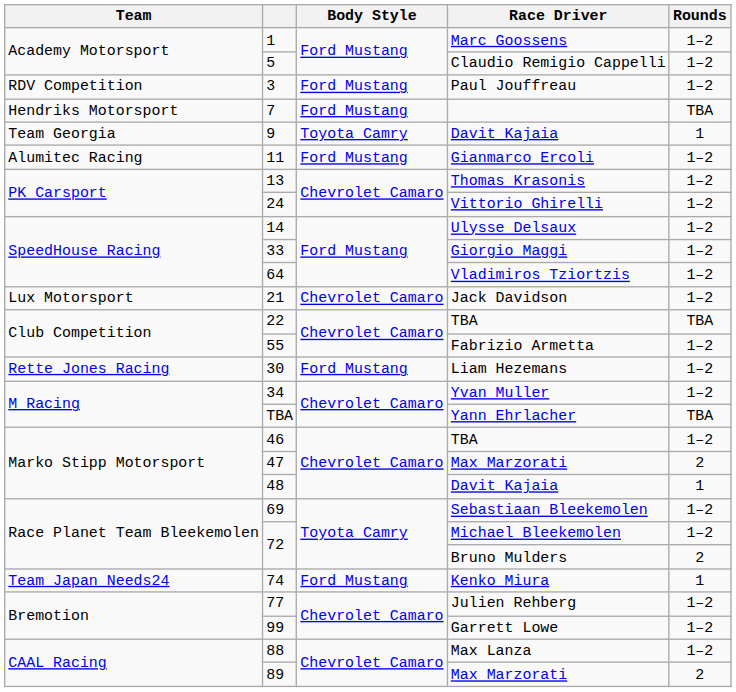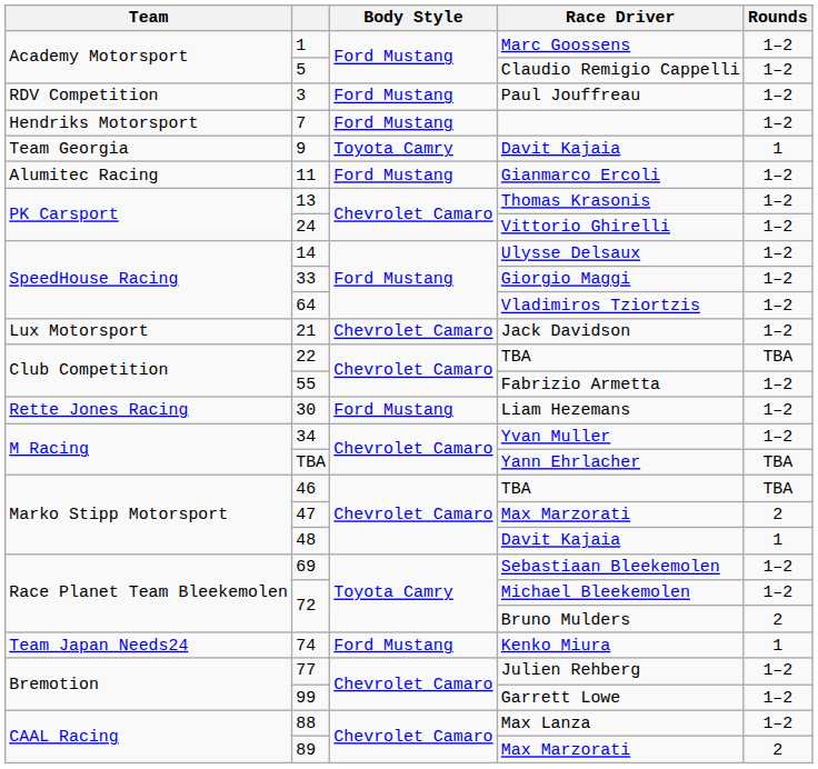 <table class="wikitable" style="font-size: 85%">
 <tr>
 <th>Team</th>
 <th></th>
 <th>Body Style</th>
 <th>Race Driver</th>
 <th>Rounds</th>
 </tr>
 <tr>
 <td rowspan="2"> Academy Motorsport</td>
 <td>1</td>
 <td rowspan="2"><a href='#'>Ford Mustang</a></td>
 <td> <a href='#'>Marc Goossens</a></td>
 <td align="center">1–2</td>
 </tr>
 <tr>
 <td>5</td>
 <td nowrap=""> Claudio Remigio Cappelli</td>
 <td align="center">1–2</td>
 </tr>
 <tr>
 <td nowrap> RDV Competition</td>
 <td>3</td>
 <td nowrap><a href='#'>Ford Mustang</a></td>
 <td nowrap> Paul Jouffreau</td>
 <td align="center">1–2</td>
 </tr>
 <tr>
 <td nowrap> Hendriks Motorsport</td>
 <td>7</td>
 <td nowrap><a href='#'>Ford Mustang</a></td>
 <td nowrap> </td>
-<td align="center">TBA</td>
+<td align="center">1–2</td>
 </tr>
 <tr>
 <td nowrap> Team Georgia</td>
 <td>9</td>
 <td><a href='#'>Toyota Camry</a></td>
 <td nowrap> <a href='#'>Davit Kajaia</a></td>
 <td align="center">1</td>
 </tr>
 <tr>
 <td nowrap> Alumitec Racing</td>
 <td>11</td>
 <td nowrap><a href='#'>Ford Mustang</a></td>
 <td nowrap> <a href='#'>Gianmarco Ercoli</a></td>
 <td align="center">1–2</td>
 </tr>
 <tr>
 <td rowspan=2 nowrap> <a href='#'>PK Carsport</a></td>
 <td>13</td>
 <td rowspan=2 nowrap><a href='#'>Chevrolet Camaro</a></td>
 <td nowrap> <a href='#'>Thomas Krasonis</a></td>
 <td align="center">1–2</td>
 </tr>
 <tr>
 <td>24</td>
 <td nowrap> <a href='#'>Vittorio Ghirelli</a></td>
 <td align="center">1–2</td>
 </tr>
 <tr>
 <td rowspan=3 nowrap> <a href='#'>SpeedHouse Racing</a></td>
 <td>14</td>
 <td rowspan=3 nowrap><a href='#'>Ford Mustang</a></td>
 <td nowrap> <a href='#'>Ulysse Delsaux</a></td>
 <td align="center">1–2</td>
 </tr>
 <tr>
 <td>33</td>
 <td nowrap> <a href='#'>Giorgio Maggi</a></td>
 <td align="center">1–2</td>
 </tr>
 <tr>
 <td>64</td>
 <td nowrap> <a href='#'>Vladimiros Tziortzis</a></td>
 <td align="center">1–2</td>
 </tr>
 <tr>
 <td nowrap> Lux Motorsport</td>
 <td>21</td>
 <td nowrap><a href='#'>Chevrolet Camaro</a></td>
 <td nowrap> Jack Davidson</td>
 <td align="center">1–2</td>
 </tr>
 <tr>
 <td rowspan=2 nowrap=""> Club Competition</td>
 <td>22</td>
 <td rowspan=2 nowrap=""><a href='#'>Chevrolet Camaro</a></td>
 <td nowrap> TBA</td>
 <td align="center">TBA</td>
 </tr>
 <tr>
 <td>55</td>
 <td nowrap> Fabrizio Armetta</td>
 <td align="center">1–2</td>
 </tr>
 <tr>
 <td nowrap> <a href='#'>Rette Jones Racing</a></td>
 <td>30</td>
 <td nowrap><a href='#'>Ford Mustang</a></td>
 <td nowrap> Liam Hezemans</td>
 <td align="center">1–2</td>
 </tr>
 <tr>
 <td rowspan=2 nowrap> <a href='#'>M Racing</a></td>
 <td nowrap>34</td>
 <td rowspan=2 nowrap><a href='#'>Chevrolet Camaro</a></td>
 <td nowrap> <a href='#'>Yvan Muller</a></td>
 <td align="center">1–2</td>
 </tr>
 <tr>
 <td nowrap>TBA</td>
 <td nowrap> <a href='#'>Yann Ehrlacher</a></td>
 <td align="center">TBA</td>
 </tr>
 <tr>
 <td rowspan="3" nowrap=""> Marko Stipp Motorsport</td>
 <td>46</td>
 <td rowspan="3" nowrap=""><a href='#'>Chevrolet Camaro</a></td>
 <td nowrap> TBA</td>
-<td align="center">1–2</td>
+<td align="center">TBA</td>
 </tr>
 <tr>
 <td>47</td>
 <td nowrap> <a href='#'>Max Marzorati</a></td>
 <td align="center">2</td>
 </tr>
 <tr>
 <td>48</td>
 <td nowrap> <a href='#'>Davit Kajaia</a></td>
 <td align="center">1</td>
 </tr>
 <tr>
 <td rowspan=3 nowrap> Race Planet Team Bleekemolen</td>
 <td>69</td>
 <td rowspan=3 nowrap><a href='#'>Toyota Camry</a></td>
 <td nowrap> <a href='#'>Sebastiaan Bleekemolen</a></td>
 <td align="center">1–2</td>
 </tr>
 <tr>
 <td rowspan=2>72</td>
 <td nowrap> <a href='#'>Michael Bleekemolen</a></td>
 <td align="center">1–2</td>
 </tr>
 <tr>
 <td nowrap> Bruno Mulders</td>
 <td align="center">2</td>
 </tr>
 <tr>
 <td> <a href='#'>Team Japan Needs24</a></td>
 <td>74</td>
 <td nowrap><a href='#'>Ford Mustang</a></td>
 <td> <a href='#'>Kenko Miura</a></td>
 <td align="center">1</td>
 </tr>
 <tr>
 <td rowspan=2 nowrap> Bremotion</td>
 <td nowrap>77</td>
 <td rowspan=2 nowrap><a href='#'>Chevrolet Camaro</a></td>
 <td nowrap> Julien Rehberg</td>
 <td align="center">1–2</td>
 </tr>
 <tr>
 <td nowrap>99</td>
 <td nowrap> Garrett Lowe</td>
 <td align="center">1–2</td>
 </tr>
 <tr>
 <td rowspan=2 nowrap> <a href='#'>CAAL Racing</a></td>
 <td>88</td>
 <td rowspan=2 nowrap><a href='#'>Chevrolet Camaro</a></td>
 <td nowrap> Max Lanza</td>
 <td align="center">1–2</td>
 </tr>
 <tr>
 <td nowrap>89</td>
 <td nowrap> <a href='#'>Max Marzorati</a></td>
 <td align="center">2</td>
 </tr>
 </table>
